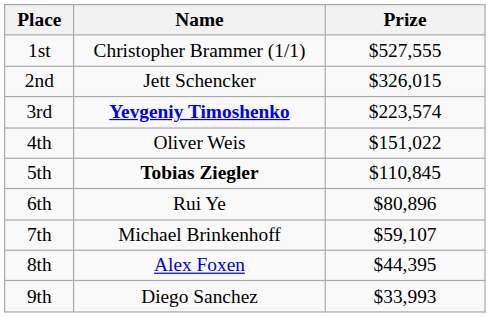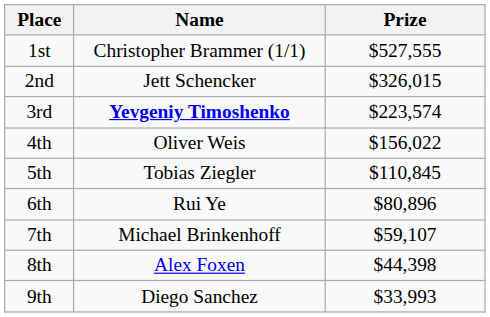 <table class="wikitable">
 <tr>
 <th width="50">Place</th>
 <th width="200">Name</th>
 <th width="125">Prize</th>
 </tr>
 <tr>
 <td align = "center">1st</td>
 <td align = "center">Christopher Brammer (1/1)</td>
 <td align = "center">$527,555</td>
 </tr>
 <tr>
 <td align = "center">2nd</td>
 <td align = "center">Jett Schencker</td>
 <td align = "center">$326,015</td>
 </tr>
 <tr>
 <td align = "center">3rd</td>
 <td align = "center"><strong><a href='#'>Yevgeniy Timoshenko</a></strong></td>
 <td align = "center">$223,574</td>
 </tr>
 <tr>
 <td align = "center">4th</td>
 <td align = "center">Oliver Weis</td>
-<td align = "center">$151,022</td>
+<td align = "center">$156,022</td>
 </tr>
 <tr>
 <td align = "center">5th</td>
-<td align = "center"><strong>Tobias Ziegler</strong></td>
+<td align = "center">Tobias Ziegler</td>
 <td align = "center">$110,845</td>
 </tr>
 <tr>
 <td align = "center">6th</td>
 <td align = "center">Rui Ye</td>
 <td align = "center">$80,896</td>
 </tr>
 <tr>
 <td align = "center">7th</td>
 <td align = "center">Michael Brinkenhoff</td>
 <td align = "center">$59,107</td>
 </tr>
 <tr>
 <td align = "center">8th</td>
 <td align = "center"><a href='#'>Alex Foxen</a></td>
-<td align = "center">$44,395</td>
+<td align = "center">$44,398</td>
 </tr>
 <tr>
 <td align = "center">9th</td>
 <td align = "center">Diego Sanchez</td>
 <td align = "center">$33,993</td>
 </tr>
 </table>
